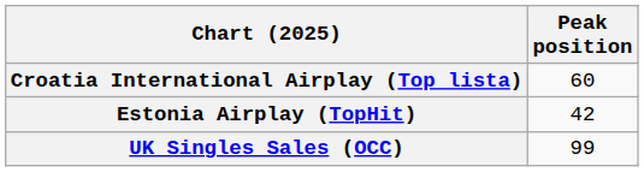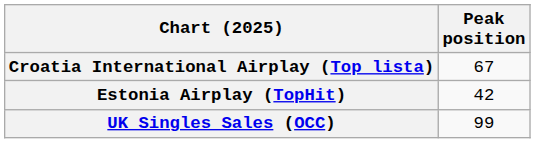 <table class="wikitable sortable plainrowheaders" style="text-align:center">
 <tr>
 <th scope="col">Chart (2025)</th>
 <th scope="col">Peak<br>position</th>
 </tr>
 <tr>
 <th scope="row">Croatia International Airplay (<a href='#'>Top lista</a>)</th>
-<td>60</td>
+<td>67</td>
 </tr>
 <tr>
 <th scope="row">Estonia Airplay (<a href='#'>TopHit</a>)</th>
 <td>42</td>
 </tr>
 <tr>
 <th scope="row"><a href='#'>UK Singles Sales</a> (<a href='#'>OCC</a>)</th>
 <td>99</td>
 </tr>
 </table>
